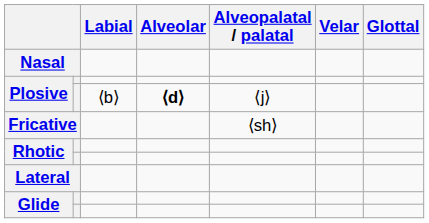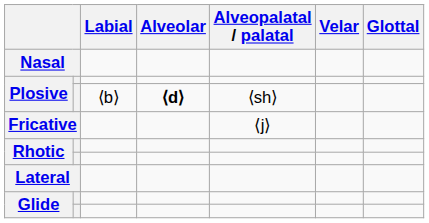 <table class="wikitable" style=text-align:center>
 <tr>
 <th colspan="2"></th>
 <th><a href='#'>Labial</a></th>
 <th><a href='#'>Alveolar</a></th>
 <th><a href='#'>Alveopalatal</a><br>/ <a href='#'>palatal</a></th>
 <th><a href='#'>Velar</a></th>
 <th><a href='#'>Glottal</a></th>
 </tr>
 <tr>
 <th colspan="2"><a href='#'>Nasal</a></th>
 <td></td>
 <td></td>
 <td> </td>
 <td> </td>
 <td></td>
 </tr>
 <tr>
 <th rowspan="2"><a href='#'>Plosive</a></th>
 <th></th>
 <td></td>
 <td></td>
 <td></td>
 <td></td>
 <td> </td>
 </tr>
 <tr>
 <th></th>
 <td> ⟨b⟩</td>
 <td><strong> ⟨d⟩</strong></td>
-<td> ⟨j⟩</td>
+<td> ⟨sh⟩</td>
 <td> </td>
 <td></td>
 </tr>
 <tr>
 <th colspan="2"><a href='#'>Fricative</a></th>
 <td></td>
 <td></td>
-<td> ⟨sh⟩</td>
+<td> ⟨j⟩</td>
 <td></td>
 <td></td>
 </tr>
 <tr>
 <th rowspan="2"><a href='#'>Rhotic</a></th>
 <th></th>
 <td></td>
 <td> </td>
 <td></td>
 <td></td>
 <td></td>
 </tr>
 <tr>
 <th></th>
 <td></td>
 <td> </td>
 <td></td>
 <td></td>
 <td></td>
 </tr>
 <tr>
 <th colspan="2"><a href='#'>Lateral</a></th>
 <td></td>
 <td></td>
 <td></td>
 <td></td>
 <td></td>
 </tr>
 <tr>
 <th rowspan="2"><a href='#'>Glide</a></th>
 <th></th>
 <td></td>
 <td></td>
 <td> </td>
 <td></td>
 <td></td>
 </tr>
 <tr>
 <th></th>
 <td> </td>
 <td></td>
 <td> </td>
 <td></td>
 <td></td>
 </tr>
 </table>
